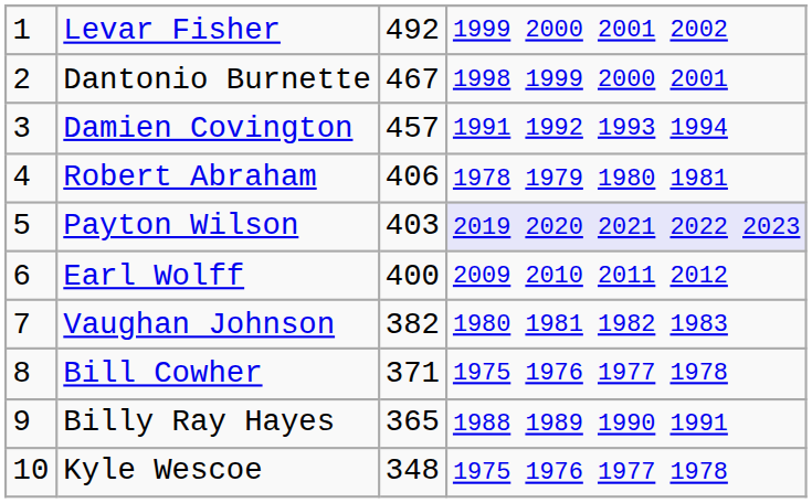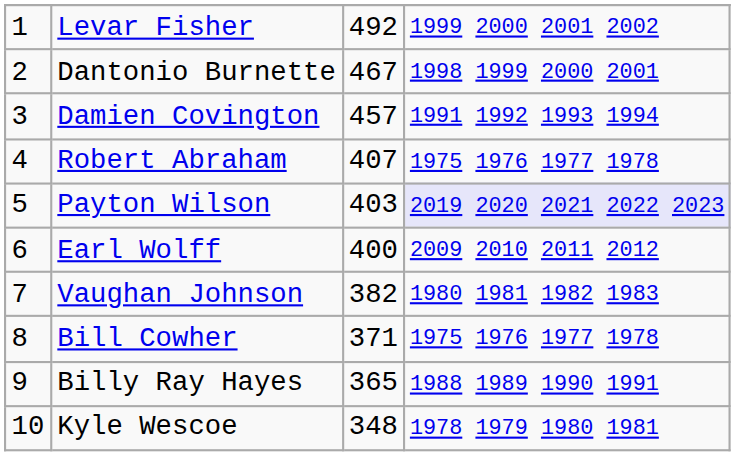 <table class="wikitable">
 <tr>
 </tr>
 <tr>
 <td>1</td>
 <td><a href='#'>Levar Fisher</a></td>
 <td>492</td>
 <td style="font-size:80%;"><a href='#'>1999</a> <a href='#'>2000</a> <a href='#'>2001</a> <a href='#'>2002</a></td>
 </tr>
 <tr>
 <td>2</td>
 <td>Dantonio Burnette</td>
 <td>467</td>
 <td style="font-size:80%;"><a href='#'>1998</a> <a href='#'>1999</a> <a href='#'>2000</a> <a href='#'>2001</a></td>
 </tr>
 <tr>
 <td>3</td>
 <td><a href='#'>Damien Covington</a></td>
 <td>457</td>
 <td style="font-size:80%;"><a href='#'>1991</a> <a href='#'>1992</a> <a href='#'>1993</a> <a href='#'>1994</a></td>
 </tr>
 <tr>
 <td>4</td>
 <td><a href='#'>Robert Abraham</a></td>
-<td>406</td>
-<td style="font-size:80%;"><a href='#'>1978</a> <a href='#'>1979</a> <a href='#'>1980</a> <a href='#'>1981</a></td>
+<td>407</td>
+<td style="font-size:80%;"><a href='#'>1975</a> <a href='#'>1976</a> <a href='#'>1977</a> <a href='#'>1978</a></td>
 </tr>
 <tr>
 <td>5</td>
 <td><a href='#'>Payton Wilson</a></td>
 <td>403</td>
 <td style="background: lavender; font-size:80%;"><a href='#'>2019</a> <a href='#'>2020</a> <a href='#'>2021</a> <a href='#'>2022</a> <a href='#'>2023</a></td>
 </tr>
 <tr>
 <td>6</td>
 <td><a href='#'>Earl Wolff</a></td>
 <td>400</td>
 <td style="font-size:80%;"><a href='#'>2009</a> <a href='#'>2010</a> <a href='#'>2011</a> <a href='#'>2012</a></td>
 </tr>
 <tr>
 <td>7</td>
 <td><a href='#'>Vaughan Johnson</a></td>
 <td>382</td>
 <td style="font-size:80%;"><a href='#'>1980</a> <a href='#'>1981</a> <a href='#'>1982</a> <a href='#'>1983</a></td>
 </tr>
 <tr>
 <td>8</td>
 <td><a href='#'>Bill Cowher</a></td>
 <td>371</td>
 <td style="font-size:80%;"><a href='#'>1975</a> <a href='#'>1976</a> <a href='#'>1977</a> <a href='#'>1978</a></td>
 </tr>
 <tr>
 <td>9</td>
 <td>Billy Ray Hayes</td>
 <td>365</td>
 <td style="font-size:80%;"><a href='#'>1988</a> <a href='#'>1989</a> <a href='#'>1990</a> <a href='#'>1991</a></td>
 </tr>
 <tr>
 <td>10</td>
 <td>Kyle Wescoe</td>
 <td>348</td>
-<td style="font-size:80%;"><a href='#'>1975</a> <a href='#'>1976</a> <a href='#'>1977</a> <a href='#'>1978</a></td>
+<td style="font-size:80%;"><a href='#'>1978</a> <a href='#'>1979</a> <a href='#'>1980</a> <a href='#'>1981</a></td>
 </tr>
 </table>
